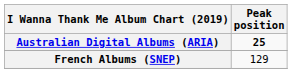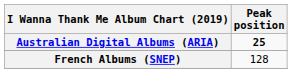 <table class="wikitable sortable plainrowheaders" style="text-align:center">
 <tr>
 <th scope="col">I Wanna Thank Me Album Chart (2019)</th>
 <th scope="col">Peak<br>position</th>
 </tr>
 <tr>
 <th scope="row"><a href='#'>Australian Digital Albums</a> (<a href='#'>ARIA</a>)</th>
 <td><strong>25</strong></td>
 </tr>
 <tr>
 </tr>
 <tr>
 </tr>
 <tr>
 </tr>
 <tr>
 <th scope="row">French Albums (<a href='#'>SNEP</a>)</th>
-<td>129</td>
+<td>128</td>
 </tr>
 <tr>
 </tr>
 <tr>
 </tr>
 <tr>
 </tr>
 </table>
